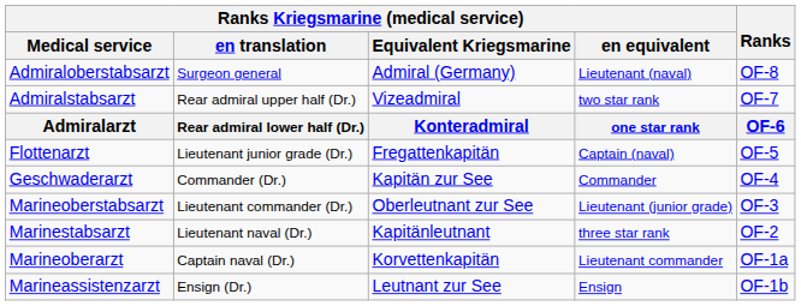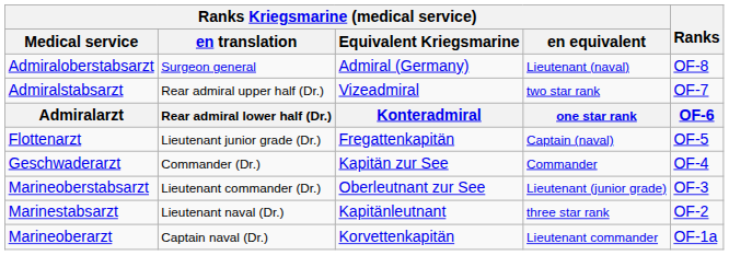 <table class="wikitable">
 <tr>
 <th colspan="4">Ranks <a href='#'>Kriegsmarine</a> (medical service)</th>
 <th rowspan="2"><br>Ranks</th>
 </tr>
 <tr align="center">
 <th>Medical service</th>
 <th><a href='#'>en</a> translation</th>
 <th>Equivalent Kriegsmarine</th>
 <th>en equivalent</th>
 </tr>
 <tr>
 <td><a href='#'>Admiraloberstabsarzt</a></td>
 <td><small><a href='#'>Surgeon general</a></small></td>
 <td><a href='#'>Admiral (Germany)</a></td>
 <td><small><a href='#'>Lieutenant (naval)</a></small></td>
 <td><a href='#'>OF-8</a></td>
 </tr>
 <tr>
 <td><a href='#'>Admiralstabsarzt</a></td>
 <td><small>Rear admiral upper half (Dr.)</small></td>
 <td><a href='#'>Vizeadmiral</a></td>
 <td><small><a href='#'>two star rank</a></small></td>
 <td><a href='#'>OF-7</a></td>
 </tr>
 <tr>
 <th><span><strong>Admiralarzt</strong></span></th>
 <th><small>Rear admiral lower half (Dr.)</small></th>
 <th><a href='#'>Konteradmiral</a></th>
 <th><small><a href='#'>one star rank</a></small></th>
 <th><a href='#'>OF-6</a></th>
 </tr>
 <tr>
 <td><a href='#'>Flottenarzt</a></td>
 <td><small> Lieutenant junior grade (Dr.)</small></td>
 <td><a href='#'>Fregattenkapitän</a></td>
 <td><small><a href='#'>Captain (naval)</a></small></td>
 <td><a href='#'>OF-5</a></td>
 </tr>
 <tr>
 <td><a href='#'>Geschwaderarzt</a></td>
 <td><small>Commander (Dr.)</small></td>
 <td><a href='#'>Kapitän zur See</a></td>
 <td><small><a href='#'>Commander</a></small></td>
 <td><a href='#'>OF-4</a></td>
 </tr>
 <tr>
 <td><a href='#'>Marineoberstabsarzt</a></td>
 <td><small>Lieutenant commander (Dr.)</small></td>
 <td><a href='#'>Oberleutnant zur See</a></td>
 <td><small><a href='#'>Lieutenant (junior grade)</a></small></td>
 <td><a href='#'>OF-3</a></td>
 </tr>
 <tr>
 <td><a href='#'>Marinestabsarzt</a></td>
 <td><small>Lieutenant naval (Dr.)</small></td>
 <td><a href='#'>Kapitänleutnant</a></td>
 <td><small><a href='#'>three star rank</a></small></td>
 <td><a href='#'>OF-2</a></td>
 </tr>
 <tr>
 <td><a href='#'>Marineoberarzt</a></td>
 <td><small>Captain naval (Dr.)</small></td>
 <td><a href='#'>Korvettenkapitän</a></td>
 <td><small><a href='#'>Lieutenant commander</a></small></td>
 <td><a href='#'>OF-1a</a></td>
 </tr>
-<tr>
-<td><a href='#'>Marineassistenzarzt</a></td>
-<td><small>Ensign (Dr.)</small></td>
-<td><a href='#'>Leutnant zur See</a></td>
-<td><small><a href='#'>Ensign</a></small></td>
-<td><a href='#'>OF-1b</a></td>
-</tr>
 </table>
